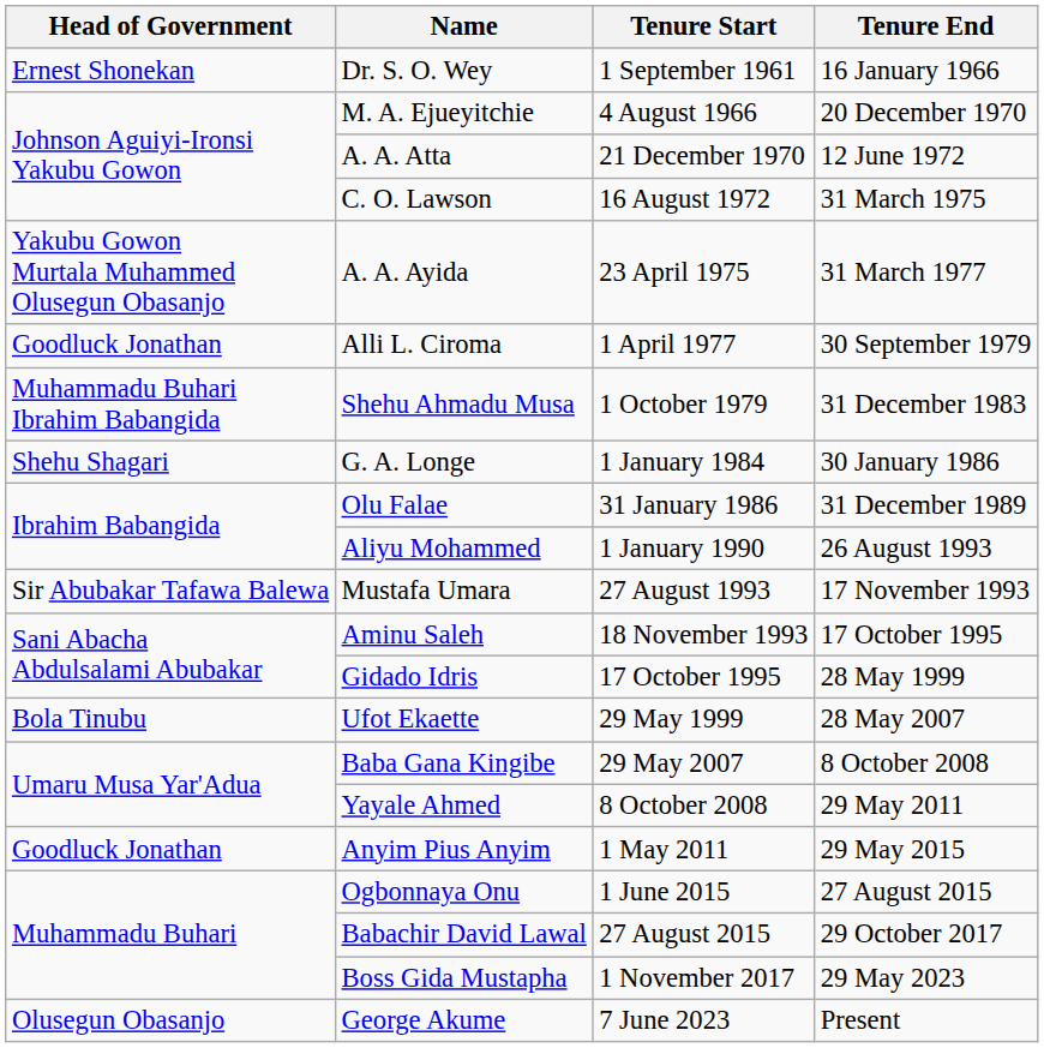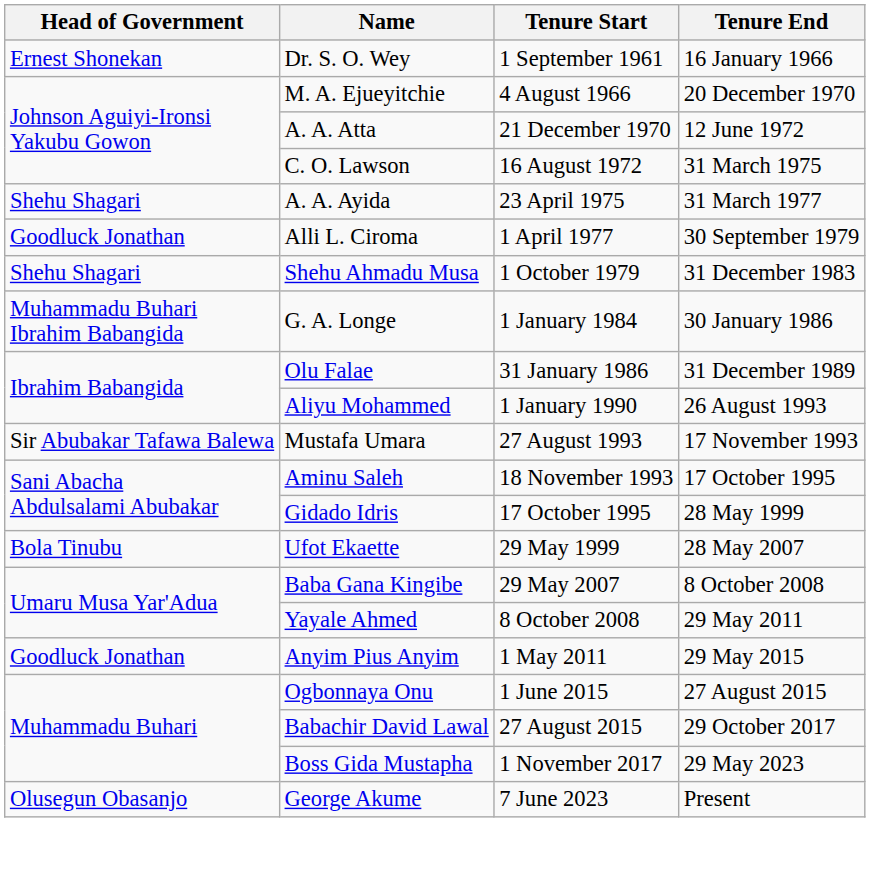 <table class="wikitable">
 <tr>
 <th>Head of Government</th>
 <th>Name</th>
 <th>Tenure Start</th>
 <th>Tenure End</th>
 </tr>
 <tr>
 <td><a href='#'>Ernest Shonekan</a></td>
 <td>Dr. S. O. Wey</td>
 <td>1 September 1961</td>
 <td>16 January 1966</td>
 </tr>
 <tr>
 <td rowspan="3"><a href='#'>Johnson Aguiyi-Ironsi</a><br><a href='#'>Yakubu Gowon</a></td>
 <td>M. A. Ejueyitchie</td>
 <td>4 August 1966</td>
 <td>20 December 1970</td>
 </tr>
 <tr>
 <td>A. A. Atta</td>
 <td>21 December 1970</td>
 <td>12 June 1972</td>
 </tr>
 <tr>
 <td>C. O. Lawson</td>
 <td>16 August 1972</td>
 <td>31 March 1975</td>
 </tr>
 <tr>
-<td><a href='#'>Yakubu Gowon</a><br><a href='#'>Murtala Muhammed</a><br><a href='#'>Olusegun Obasanjo</a></td>
+<td><a href='#'>Shehu Shagari</a></td>
 <td>A. A. Ayida</td>
 <td>23 April 1975</td>
 <td>31 March 1977</td>
 </tr>
 <tr>
 <td><a href='#'>Goodluck Jonathan</a></td>
 <td>Alli L. Ciroma</td>
 <td>1 April 1977</td>
 <td>30 September 1979</td>
 </tr>
 <tr>
-<td><a href='#'>Muhammadu Buhari</a><br><a href='#'>Ibrahim Babangida</a></td>
+<td><a href='#'>Shehu Shagari</a></td>
 <td><a href='#'>Shehu Ahmadu Musa</a></td>
 <td>1 October 1979</td>
 <td>31 December 1983</td>
 </tr>
 <tr>
-<td><a href='#'>Shehu Shagari</a></td>
+<td><a href='#'>Muhammadu Buhari</a><br><a href='#'>Ibrahim Babangida</a></td>
 <td>G. A. Longe</td>
 <td>1 January 1984</td>
 <td>30 January 1986</td>
 </tr>
 <tr>
 <td rowspan="2"><a href='#'>Ibrahim Babangida</a></td>
 <td><a href='#'>Olu Falae</a></td>
 <td>31 January 1986</td>
 <td>31 December 1989</td>
 </tr>
 <tr>
 <td><a href='#'>Aliyu Mohammed</a></td>
 <td>1 January 1990</td>
 <td>26 August 1993</td>
 </tr>
 <tr>
 <td>Sir <a href='#'>Abubakar Tafawa Balewa</a></td>
 <td>Mustafa Umara</td>
 <td>27 August 1993</td>
 <td>17 November 1993</td>
 </tr>
 <tr>
 <td rowspan="2"><a href='#'>Sani Abacha</a><br><a href='#'>Abdulsalami Abubakar</a></td>
 <td><a href='#'>Aminu Saleh</a></td>
 <td>18 November 1993</td>
 <td>17 October 1995</td>
 </tr>
 <tr>
 <td><a href='#'>Gidado Idris</a></td>
 <td>17 October 1995</td>
 <td>28 May 1999</td>
 </tr>
 <tr>
 <td><a href='#'>Bola Tinubu</a></td>
 <td><a href='#'>Ufot Ekaette</a></td>
 <td>29 May 1999</td>
 <td>28 May 2007</td>
 </tr>
 <tr>
 <td rowspan="2"><a href='#'>Umaru Musa Yar'Adua</a></td>
 <td><a href='#'>Baba Gana Kingibe</a></td>
 <td>29 May 2007</td>
 <td>8 October 2008</td>
 </tr>
 <tr>
 <td><a href='#'>Yayale Ahmed</a></td>
 <td>8 October 2008</td>
 <td>29 May 2011</td>
 </tr>
 <tr>
 <td><a href='#'>Goodluck Jonathan</a></td>
 <td><a href='#'>Anyim Pius Anyim</a></td>
 <td>1 May 2011</td>
 <td>29 May 2015</td>
 </tr>
 <tr>
 <td rowspan="3"><a href='#'>Muhammadu Buhari</a></td>
 <td><a href='#'>Ogbonnaya Onu</a></td>
 <td>1 June 2015</td>
 <td>27 August 2015</td>
 </tr>
 <tr>
 <td><a href='#'>Babachir David Lawal</a></td>
 <td>27 August 2015</td>
 <td>29 October 2017</td>
 </tr>
 <tr>
 <td><a href='#'>Boss Gida Mustapha</a></td>
 <td>1 November 2017</td>
 <td>29 May 2023</td>
 </tr>
 <tr>
 <td><a href='#'>Olusegun Obasanjo</a></td>
 <td><a href='#'>George Akume</a></td>
 <td>7 June 2023</td>
 <td>Present</td>
 </tr>
 </table>
